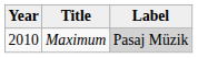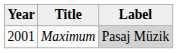 <table class="wikitable">
 <tr>
 <th style="background:#efefef;">Year</th>
 <th style="background:#efefef;">Title</th>
 <th style="background:#efefef;">Label</th>
 </tr>
 <tr>
-<td>2010</td>
+<td>2001</td>
 <td><em>Maximum</em></td>
 <td style="background: lightgrey;">Pasaj Müzik</td>
 </tr>
 </table>
